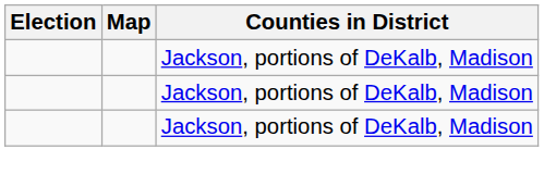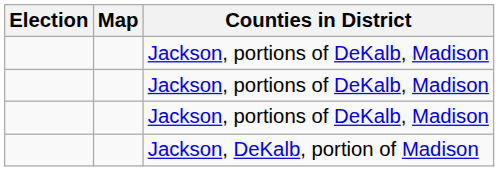 <table class="wikitable">
 <tr>
 <th>Election</th>
 <th>Map</th>
 <th>Counties in District</th>
 </tr>
 <tr>
 <td></td>
 <td></td>
 <td><a href='#'>Jackson</a>, portions of <a href='#'>DeKalb</a>, <a href='#'>Madison</a></td>
 </tr>
 <tr>
 <td></td>
 <td></td>
 <td><a href='#'>Jackson</a>, portions of <a href='#'>DeKalb</a>, <a href='#'>Madison</a></td>
 </tr>
 <tr>
 <td></td>
 <td></td>
 <td><a href='#'>Jackson</a>, portions of <a href='#'>DeKalb</a>, <a href='#'>Madison</a></td>
 </tr>
+<tr>
+<td></td>
+<td></td>
+<td><a href='#'>Jackson</a>, <a href='#'>DeKalb</a>, portion of <a href='#'>Madison</a></td>
+</tr>
 </table>
